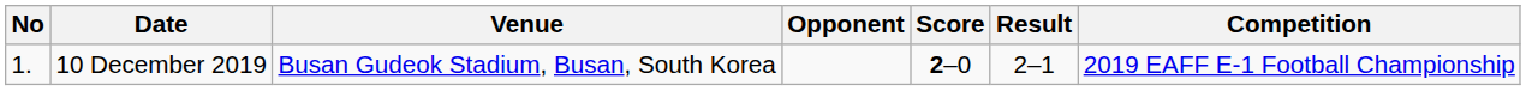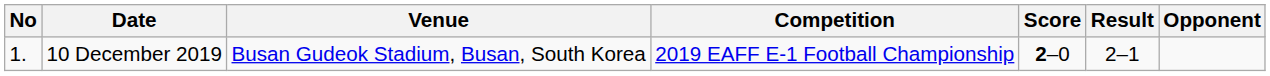 <table class="wikitable">
 <tr>
 <th>No</th>
 <th>Date</th>
 <th>Venue</th>
-<th>Opponent</th>
+<th>Competition</th>
 <th>Score</th>
 <th>Result</th>
-<th>Competition</th>
+<th>Opponent</th>
 </tr>
 <tr>
 <td>1.</td>
 <td>10 December 2019</td>
 <td><a href='#'>Busan Gudeok Stadium</a>, <a href='#'>Busan</a>, South Korea</td>
-<td></td>
+<td><a href='#'>2019 EAFF E-1 Football Championship</a></td>
 <td align=center><strong>2</strong>–0</td>
 <td align=center>2–1</td>
-<td><a href='#'>2019 EAFF E-1 Football Championship</a></td>
+<td></td>
 </tr>
 </table>
